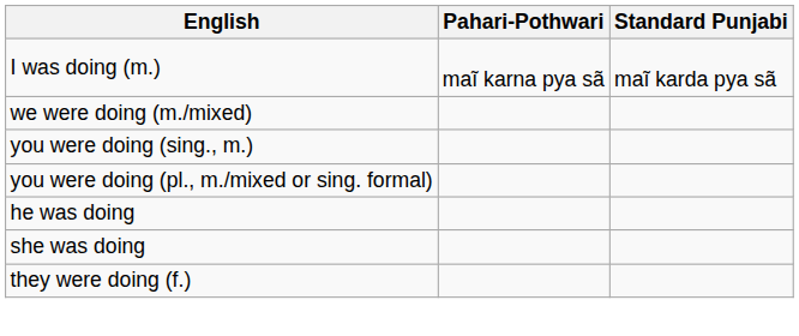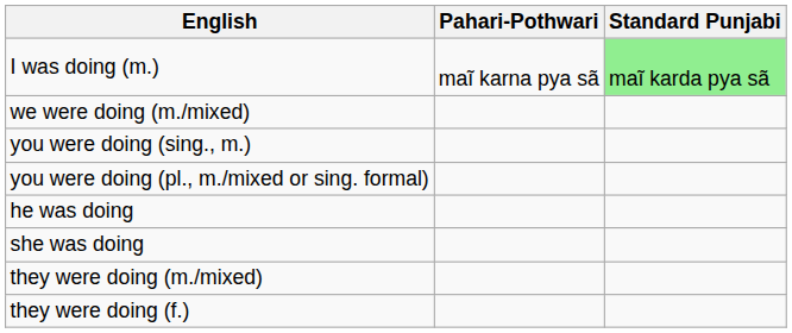 <table class="wikitable">
 <tr>
 <th>English</th>
 <th>Pahari-Pothwari</th>
 <th>Standard Punjabi</th>
 </tr>
 <tr>
 <td>I was doing (m.)</td>
 <td><br>maĩ karna pya sã</td>
-<td><br>maĩ karda pya sã</td>
+<td style="background: lightgreen;"><br>maĩ karda pya sã</td>
 </tr>
 <tr>
 <td>we were doing (m./mixed)</td>
 <td></td>
 <td></td>
 </tr>
 <tr>
 <td>you were doing (sing., m.)</td>
 <td></td>
 <td></td>
 </tr>
 <tr>
 <td>you were doing (pl., m./mixed or sing. formal)</td>
 <td></td>
 <td></td>
 </tr>
 <tr>
 <td>he was doing</td>
 <td></td>
 <td></td>
 </tr>
 <tr>
 <td>she was doing</td>
 <td></td>
 <td></td>
 </tr>
 <tr>
+<td>they were doing (m./mixed)</td>
+<td></td>
+<td></td>
+</tr>
+<tr>
 <td>they were doing (f.)</td>
 <td></td>
 <td></td>
 </tr>
 </table>
